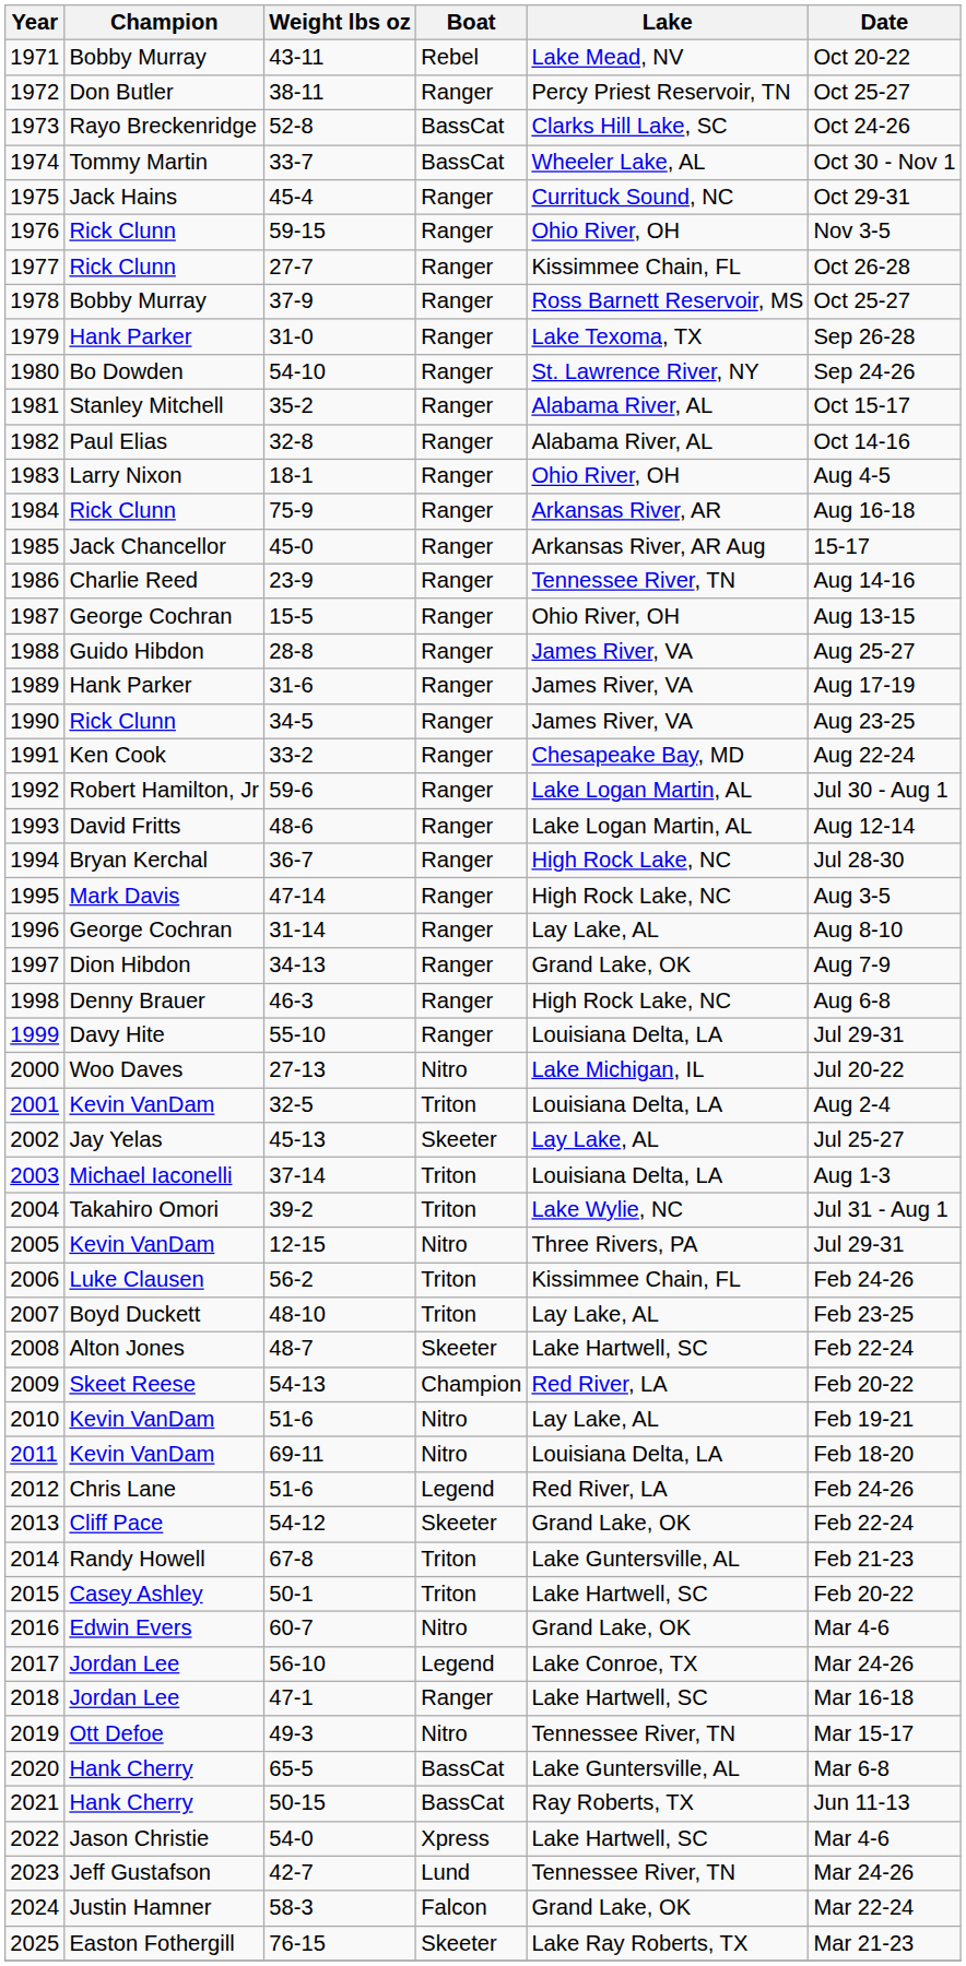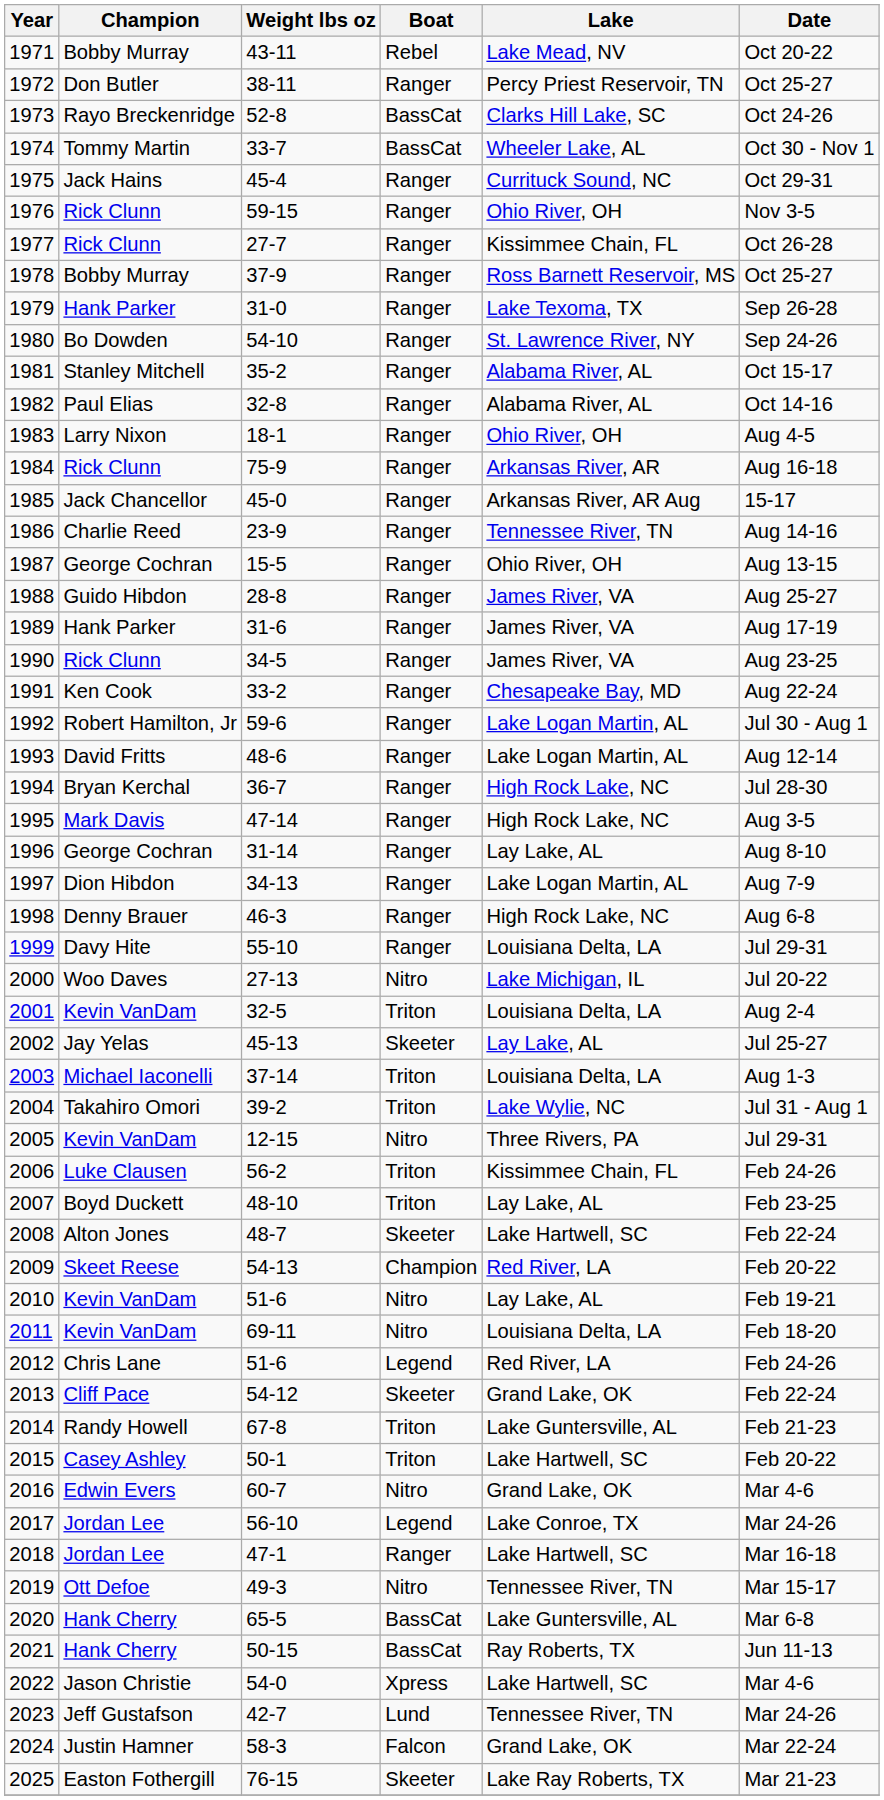 <table class="wikitable">
 <tr>
 <th>Year</th>
 <th>Champion</th>
 <th>Weight lbs oz</th>
 <th>Boat</th>
 <th>Lake</th>
 <th>Date</th>
 </tr>
 <tr>
 <td>1971</td>
 <td> Bobby Murray</td>
 <td>43-11</td>
 <td>Rebel</td>
 <td><a href='#'>Lake Mead</a>, NV</td>
 <td>Oct 20-22</td>
 </tr>
 <tr>
 <td>1972</td>
 <td> Don Butler</td>
 <td>38-11</td>
 <td>Ranger</td>
 <td>Percy Priest Reservoir, TN</td>
 <td>Oct 25-27</td>
 </tr>
 <tr>
 <td>1973</td>
 <td> Rayo Breckenridge</td>
 <td>52-8</td>
 <td>BassCat</td>
 <td><a href='#'>Clarks Hill Lake</a>, SC</td>
 <td>Oct 24-26</td>
 </tr>
 <tr>
 <td>1974</td>
 <td> Tommy Martin</td>
 <td>33-7</td>
 <td>BassCat</td>
 <td><a href='#'>Wheeler Lake</a>, AL</td>
 <td>Oct 30 - Nov 1</td>
 </tr>
 <tr>
 <td>1975</td>
 <td> Jack Hains</td>
 <td>45-4</td>
 <td>Ranger</td>
 <td><a href='#'>Currituck Sound</a>, NC</td>
 <td>Oct 29-31</td>
 </tr>
 <tr>
 <td>1976</td>
 <td> <a href='#'>Rick Clunn</a></td>
 <td>59-15</td>
 <td>Ranger</td>
 <td><a href='#'>Ohio River</a>, OH</td>
 <td>Nov 3-5</td>
 </tr>
 <tr>
 <td>1977</td>
 <td> <a href='#'>Rick Clunn</a></td>
 <td>27-7</td>
 <td>Ranger</td>
 <td>Kissimmee Chain, FL</td>
 <td>Oct 26-28</td>
 </tr>
 <tr>
 <td>1978</td>
 <td> Bobby Murray</td>
 <td>37-9</td>
 <td>Ranger</td>
 <td><a href='#'>Ross Barnett Reservoir</a>, MS</td>
 <td>Oct 25-27</td>
 </tr>
 <tr>
 <td>1979</td>
 <td> <a href='#'>Hank Parker</a></td>
 <td>31-0</td>
 <td>Ranger</td>
 <td><a href='#'>Lake Texoma</a>, TX</td>
 <td>Sep 26-28</td>
 </tr>
 <tr>
 <td>1980</td>
 <td> Bo Dowden</td>
 <td>54-10</td>
 <td>Ranger</td>
 <td><a href='#'>St. Lawrence River</a>, NY</td>
 <td>Sep 24-26</td>
 </tr>
 <tr>
 <td>1981</td>
 <td> Stanley Mitchell</td>
 <td>35-2</td>
 <td>Ranger</td>
 <td><a href='#'>Alabama River</a>, AL</td>
 <td>Oct 15-17</td>
 </tr>
 <tr>
 <td>1982</td>
 <td> Paul Elias</td>
 <td>32-8</td>
 <td>Ranger</td>
 <td>Alabama River, AL</td>
 <td>Oct 14-16</td>
 </tr>
 <tr>
 <td>1983</td>
 <td> Larry Nixon</td>
 <td>18-1</td>
 <td>Ranger</td>
 <td><a href='#'>Ohio River</a>, OH</td>
 <td>Aug 4-5</td>
 </tr>
 <tr>
 <td>1984</td>
 <td> <a href='#'>Rick Clunn</a></td>
 <td>75-9</td>
 <td>Ranger</td>
 <td><a href='#'>Arkansas River</a>, AR</td>
 <td>Aug 16-18</td>
 </tr>
 <tr>
 <td>1985</td>
 <td> Jack Chancellor</td>
 <td>45-0</td>
 <td>Ranger</td>
 <td>Arkansas River, AR Aug</td>
 <td>15-17</td>
 </tr>
 <tr>
 <td>1986</td>
 <td> Charlie Reed</td>
 <td>23-9</td>
 <td>Ranger</td>
 <td><a href='#'>Tennessee River</a>, TN</td>
 <td>Aug 14-16</td>
 </tr>
 <tr>
 <td>1987</td>
 <td> George Cochran</td>
 <td>15-5</td>
 <td>Ranger</td>
 <td>Ohio River, OH</td>
 <td>Aug 13-15</td>
 </tr>
 <tr>
 <td>1988</td>
 <td> Guido Hibdon</td>
 <td>28-8</td>
 <td>Ranger</td>
 <td><a href='#'>James River</a>, VA</td>
 <td>Aug 25-27</td>
 </tr>
 <tr>
 <td>1989</td>
 <td> Hank Parker</td>
 <td>31-6</td>
 <td>Ranger</td>
 <td>James River, VA</td>
 <td>Aug 17-19</td>
 </tr>
 <tr>
 <td>1990</td>
 <td> <a href='#'>Rick Clunn</a></td>
 <td>34-5</td>
 <td>Ranger</td>
 <td>James River, VA</td>
 <td>Aug 23-25</td>
 </tr>
 <tr>
 <td>1991</td>
 <td> Ken Cook</td>
 <td>33-2</td>
 <td>Ranger</td>
 <td><a href='#'>Chesapeake Bay</a>, MD</td>
 <td>Aug 22-24</td>
 </tr>
 <tr>
 <td>1992</td>
 <td> Robert Hamilton, Jr</td>
 <td>59-6</td>
 <td>Ranger</td>
 <td><a href='#'>Lake Logan Martin</a>, AL</td>
 <td>Jul 30 - Aug 1</td>
 </tr>
 <tr>
 <td>1993</td>
 <td> David Fritts</td>
 <td>48-6</td>
 <td>Ranger</td>
 <td>Lake Logan Martin, AL</td>
 <td>Aug 12-14</td>
 </tr>
 <tr>
 <td>1994</td>
 <td> Bryan Kerchal</td>
 <td>36-7</td>
 <td>Ranger</td>
 <td><a href='#'>High Rock Lake</a>, NC</td>
 <td>Jul 28-30</td>
 </tr>
 <tr>
 <td>1995</td>
 <td> <a href='#'>Mark Davis</a></td>
 <td>47-14</td>
 <td>Ranger</td>
 <td>High Rock Lake, NC</td>
 <td>Aug 3-5</td>
 </tr>
 <tr>
 <td>1996</td>
 <td> George Cochran</td>
 <td>31-14</td>
 <td>Ranger</td>
 <td>Lay Lake, AL</td>
 <td>Aug 8-10</td>
 </tr>
 <tr>
 <td>1997</td>
 <td> Dion Hibdon</td>
 <td>34-13</td>
 <td>Ranger</td>
-<td>Grand Lake, OK</td>
+<td>Lake Logan Martin, AL</td>
 <td>Aug 7-9</td>
 </tr>
 <tr>
 <td>1998</td>
 <td> Denny Brauer</td>
 <td>46-3</td>
 <td>Ranger</td>
 <td>High Rock Lake, NC</td>
 <td>Aug 6-8</td>
 </tr>
 <tr>
 <td><a href='#'>1999</a></td>
 <td> Davy Hite</td>
 <td>55-10</td>
 <td>Ranger</td>
 <td>Louisiana Delta, LA</td>
 <td>Jul 29-31</td>
 </tr>
 <tr>
 <td>2000</td>
 <td> Woo Daves</td>
 <td>27-13</td>
 <td>Nitro</td>
 <td><a href='#'>Lake Michigan</a>, IL</td>
 <td>Jul 20-22</td>
 </tr>
 <tr>
 <td><a href='#'>2001</a></td>
 <td> <a href='#'>Kevin VanDam</a></td>
 <td>32-5</td>
 <td>Triton</td>
 <td>Louisiana Delta, LA</td>
 <td>Aug 2-4</td>
 </tr>
 <tr>
 <td>2002</td>
 <td> Jay Yelas</td>
 <td>45-13</td>
 <td>Skeeter</td>
 <td><a href='#'>Lay Lake</a>, AL</td>
 <td>Jul 25-27</td>
 </tr>
 <tr>
 <td><a href='#'>2003</a></td>
 <td> <a href='#'>Michael Iaconelli</a></td>
 <td>37-14</td>
 <td>Triton</td>
 <td>Louisiana Delta, LA</td>
 <td>Aug 1-3</td>
 </tr>
 <tr>
 <td>2004</td>
 <td> Takahiro Omori</td>
 <td>39-2</td>
 <td>Triton</td>
 <td><a href='#'>Lake Wylie</a>, NC</td>
 <td>Jul 31 - Aug 1</td>
 </tr>
 <tr>
 <td>2005</td>
 <td> <a href='#'>Kevin VanDam</a></td>
 <td>12-15</td>
 <td>Nitro</td>
 <td>Three Rivers, PA</td>
 <td>Jul 29-31</td>
 </tr>
 <tr>
 <td>2006</td>
 <td> <a href='#'>Luke Clausen</a></td>
 <td>56-2</td>
 <td>Triton</td>
 <td>Kissimmee Chain, FL</td>
 <td>Feb 24-26</td>
 </tr>
 <tr>
 <td>2007</td>
 <td> Boyd Duckett</td>
 <td>48-10</td>
 <td>Triton</td>
 <td>Lay Lake, AL</td>
 <td>Feb 23-25</td>
 </tr>
 <tr>
 <td>2008</td>
 <td> Alton Jones</td>
 <td>48-7</td>
 <td>Skeeter</td>
 <td>Lake Hartwell, SC</td>
 <td>Feb 22-24</td>
 </tr>
 <tr>
 <td>2009</td>
 <td> <a href='#'>Skeet Reese</a></td>
 <td>54-13</td>
 <td>Champion</td>
 <td><a href='#'>Red River</a>, LA</td>
 <td>Feb 20-22</td>
 </tr>
 <tr>
 <td>2010</td>
 <td> <a href='#'>Kevin VanDam</a></td>
 <td>51-6</td>
 <td>Nitro</td>
 <td>Lay Lake, AL</td>
 <td>Feb 19-21</td>
 </tr>
 <tr>
 <td><a href='#'>2011</a></td>
 <td> <a href='#'>Kevin VanDam</a></td>
 <td>69-11</td>
 <td>Nitro</td>
 <td>Louisiana Delta, LA</td>
 <td>Feb 18-20</td>
 </tr>
 <tr>
 <td>2012</td>
 <td> Chris Lane</td>
 <td>51-6</td>
 <td>Legend</td>
 <td>Red River, LA</td>
 <td>Feb 24-26</td>
 </tr>
 <tr>
 <td>2013</td>
 <td> <a href='#'>Cliff Pace</a></td>
 <td>54-12</td>
 <td>Skeeter</td>
 <td>Grand Lake, OK</td>
 <td>Feb 22-24</td>
 </tr>
 <tr>
 <td>2014</td>
 <td> Randy Howell</td>
 <td>67-8</td>
 <td>Triton</td>
 <td>Lake Guntersville, AL</td>
 <td>Feb 21-23</td>
 </tr>
 <tr>
 <td>2015</td>
 <td> <a href='#'>Casey Ashley</a></td>
 <td>50-1</td>
 <td>Triton</td>
 <td>Lake Hartwell, SC</td>
 <td>Feb 20-22</td>
 </tr>
 <tr>
 <td>2016</td>
 <td> <a href='#'>Edwin Evers</a></td>
 <td>60-7 </td>
 <td>Nitro</td>
 <td>Grand Lake, OK</td>
 <td>Mar 4-6</td>
 </tr>
 <tr>
 <td>2017</td>
 <td> <a href='#'>Jordan Lee</a></td>
 <td>56-10 </td>
 <td>Legend</td>
 <td>Lake Conroe, TX</td>
 <td>Mar 24-26</td>
 </tr>
 <tr>
 <td>2018</td>
 <td> <a href='#'>Jordan Lee</a></td>
 <td>47-1 </td>
 <td>Ranger</td>
 <td>Lake Hartwell, SC</td>
 <td>Mar 16-18</td>
 </tr>
 <tr>
 <td>2019</td>
 <td> <a href='#'>Ott Defoe</a></td>
 <td>49-3 </td>
 <td>Nitro</td>
 <td>Tennessee River, TN</td>
 <td>Mar 15-17</td>
 </tr>
 <tr>
 <td>2020</td>
 <td> <a href='#'>Hank Cherry</a></td>
 <td>65-5</td>
 <td>BassCat</td>
 <td>Lake Guntersville, AL</td>
 <td>Mar 6-8</td>
 </tr>
 <tr>
 <td>2021</td>
 <td> <a href='#'>Hank Cherry</a></td>
 <td>50-15</td>
 <td>BassCat</td>
 <td>Ray Roberts, TX</td>
 <td>Jun 11-13</td>
 </tr>
 <tr>
 <td>2022</td>
 <td> Jason Christie</td>
 <td>54-0</td>
 <td>Xpress</td>
 <td>Lake Hartwell, SC</td>
 <td>Mar 4-6</td>
 </tr>
 <tr>
 <td>2023</td>
 <td> Jeff Gustafson</td>
 <td>42-7</td>
 <td>Lund</td>
 <td>Tennessee River, TN</td>
 <td>Mar 24-26</td>
 </tr>
 <tr>
 <td>2024</td>
 <td> Justin Hamner</td>
 <td>58-3</td>
 <td>Falcon</td>
 <td>Grand Lake, OK</td>
 <td>Mar 22-24</td>
 </tr>
 <tr>
 <td>2025</td>
 <td> Easton Fothergill</td>
 <td>76-15</td>
 <td>Skeeter</td>
 <td>Lake Ray Roberts, TX</td>
 <td>Mar 21-23</td>
 </tr>
 <tr>
 </tr>
 </table>
